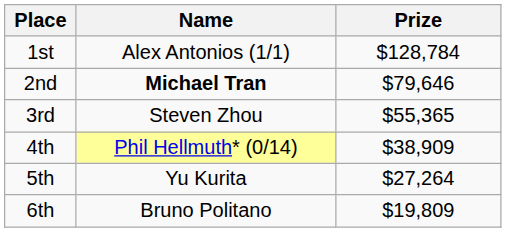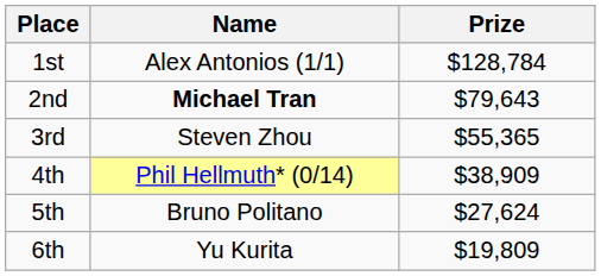 <table class="wikitable">
 <tr>
 <th width="50">Place</th>
 <th width="200">Name</th>
 <th width="125">Prize</th>
 </tr>
 <tr>
 <td align = "center">1st</td>
 <td align = "center">Alex Antonios (1/1)</td>
 <td align = "center">$128,784</td>
 </tr>
 <tr>
 <td align = "center">2nd</td>
 <td align = "center"><strong>Michael Tran</strong></td>
-<td align = "center">$79,646</td>
+<td align = "center">$79,643</td>
 </tr>
 <tr>
 <td align = "center">3rd</td>
 <td align = "center">Steven Zhou</td>
 <td align = "center">$55,365</td>
 </tr>
 <tr>
 <td align = "center">4th</td>
 <td align = "center" bgcolor="#FFFF99"><a href='#'>Phil Hellmuth</a>* (0/14)</td>
 <td align = "center">$38,909</td>
 </tr>
 <tr>
 <td align = "center">5th</td>
-<td align = "center">Yu Kurita</td>
-<td align = "center">$27,264</td>
+<td align = "center">Bruno Politano</td>
+<td align = "center">$27,624</td>
 </tr>
 <tr>
 <td align = "center">6th</td>
-<td align = "center">Bruno Politano</td>
+<td align = "center">Yu Kurita</td>
 <td align = "center">$19,809</td>
 </tr>
 </table>
